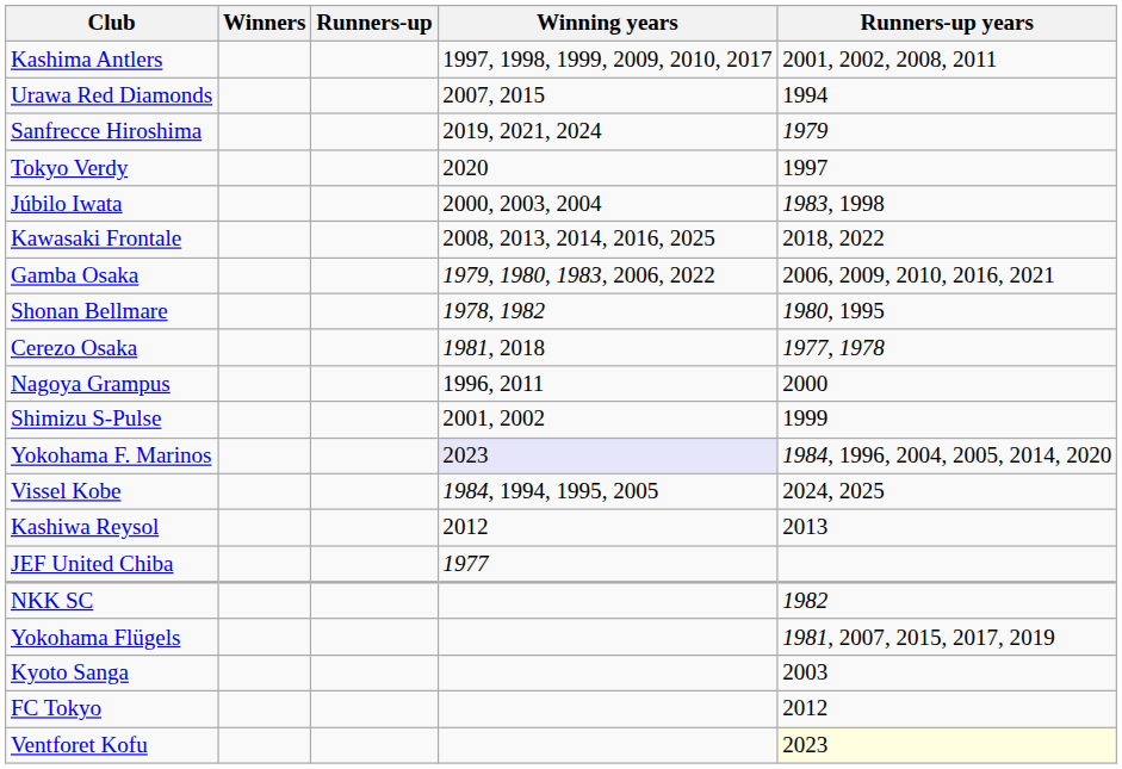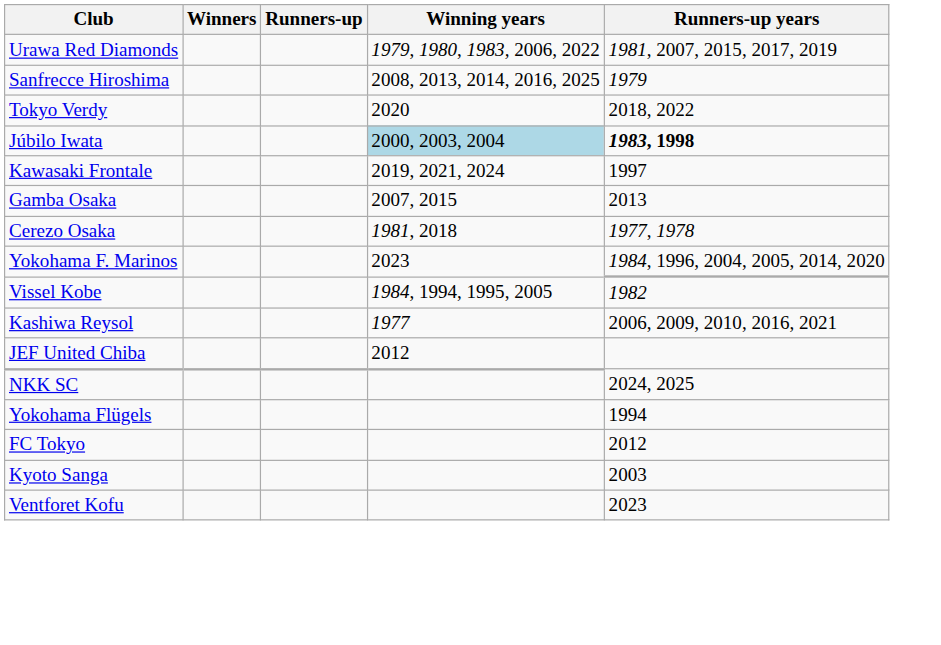 <table class="wikitable">
 <tr>
 <th>Club</th>
 <th>Winners</th>
 <th>Runners-up</th>
 <th>Winning years</th>
 <th>Runners-up years</th>
 </tr>
 <tr>
-<td><a href='#'>Kashima Antlers</a></td>
-<td></td>
-<td></td>
-<td>1997, 1998, 1999, 2009, 2010, 2017</td>
-<td>2001, 2002, 2008, 2011</td>
-</tr>
-<tr>
 <td><a href='#'>Urawa Red Diamonds</a></td>
 <td></td>
 <td></td>
-<td>2007, 2015</td>
-<td>1994</td>
+<td><em>1979</em>, <em>1980</em>, <em>1983,</em> 2006, 2022</td>
+<td><em>1981</em>, 2007, 2015, 2017, 2019</td>
 </tr>
 <tr>
 <td><a href='#'>Sanfrecce Hiroshima</a></td>
 <td></td>
 <td></td>
-<td>2019, 2021, 2024</td>
+<td>2008, 2013, 2014, 2016, 2025</td>
 <td><em>1979</em></td>
 </tr>
 <tr>
 <td><a href='#'>Tokyo Verdy</a></td>
 <td></td>
 <td></td>
 <td>2020</td>
-<td>1997</td>
+<td>2018, 2022</td>
 </tr>
 <tr>
 <td><a href='#'>Júbilo Iwata</a></td>
 <td></td>
 <td></td>
-<td>2000, 2003, 2004</td>
-<td><em>1983</em>, 1998</td>
+<td style="background: lightblue;">2000, 2003, 2004</td>
+<td><strong><em>1983</em>, 1998</strong></td>
 </tr>
 <tr>
 <td><a href='#'>Kawasaki Frontale</a></td>
 <td></td>
 <td></td>
-<td>2008, 2013, 2014, 2016, 2025</td>
-<td>2018, 2022</td>
+<td>2019, 2021, 2024</td>
+<td>1997</td>
 </tr>
 <tr>
 <td><a href='#'>Gamba Osaka</a></td>
 <td></td>
 <td></td>
-<td><em>1979</em>, <em>1980</em>, <em>1983,</em> 2006, 2022</td>
-<td>2006, 2009, 2010, 2016, 2021</td>
-</tr>
-<tr>
-<td><a href='#'>Shonan Bellmare</a></td>
-<td></td>
-<td></td>
-<td><em>1978</em>, <em>1982</em></td>
-<td><em>1980</em>, 1995</td>
+<td>2007, 2015</td>
+<td>2013</td>
 </tr>
 <tr>
 <td><a href='#'>Cerezo Osaka</a></td>
 <td></td>
 <td></td>
 <td><em>1981</em>, 2018</td>
 <td><em>1977</em>, <em>1978</em></td>
 </tr>
 <tr>
-<td><a href='#'>Nagoya Grampus</a></td>
-<td></td>
-<td></td>
-<td>1996, 2011</td>
-<td>2000</td>
-</tr>
-<tr>
-<td><a href='#'>Shimizu S-Pulse</a></td>
-<td></td>
-<td></td>
-<td>2001, 2002</td>
-<td>1999</td>
-</tr>
-<tr>
 <td><a href='#'>Yokohama F. Marinos</a></td>
 <td></td>
 <td></td>
-<td style="background: lavender;">2023</td>
+<td>2023</td>
 <td><em>1984</em>, 1996, 2004, 2005, 2014, 2020</td>
 </tr>
 <tr>
 <td><a href='#'>Vissel Kobe</a></td>
 <td></td>
 <td></td>
 <td><em>1984</em>, 1994, 1995, 2005</td>
-<td>2024, 2025</td>
+<td style="border-top-width: 2px;"><em>1982</em></td>
 </tr>
 <tr>
 <td><a href='#'>Kashiwa Reysol</a></td>
 <td></td>
 <td></td>
-<td>2012</td>
-<td>2013</td>
+<td><em>1977</em></td>
+<td>2006, 2009, 2010, 2016, 2021</td>
 </tr>
 <tr>
 <td><a href='#'>JEF United Chiba</a></td>
 <td></td>
 <td></td>
-<td><em>1977</em></td>
+<td>2012</td>
 <td></td>
 </tr>
 <tr>
 <td style="border-top-width: 2px;"><a href='#'>NKK SC</a></td>
 <td style="border-top-width: 2px;"></td>
 <td style="border-top-width: 2px;"></td>
 <td style="border-top-width: 2px;"></td>
-<td style="border-top-width: 2px;"><em>1982</em></td>
+<td>2024, 2025</td>
 </tr>
 <tr>
 <td><a href='#'>Yokohama Flügels</a></td>
 <td></td>
 <td></td>
 <td></td>
-<td><em>1981</em>, 2007, 2015, 2017, 2019</td>
+<td>1994</td>
+</tr>
+<tr>
+<td><a href='#'>FC Tokyo</a></td>
+<td></td>
+<td></td>
+<td></td>
+<td>2012</td>
 </tr>
 <tr>
 <td><a href='#'>Kyoto Sanga</a></td>
 <td></td>
 <td></td>
 <td></td>
 <td>2003</td>
 </tr>
 <tr>
-<td><a href='#'>FC Tokyo</a></td>
-<td></td>
-<td></td>
-<td></td>
-<td>2012</td>
-</tr>
-<tr>
 <td><a href='#'>Ventforet Kofu</a></td>
 <td></td>
 <td></td>
 <td></td>
-<td style="background: lightyellow;">2023</td>
+<td>2023</td>
 </tr>
 </table>
